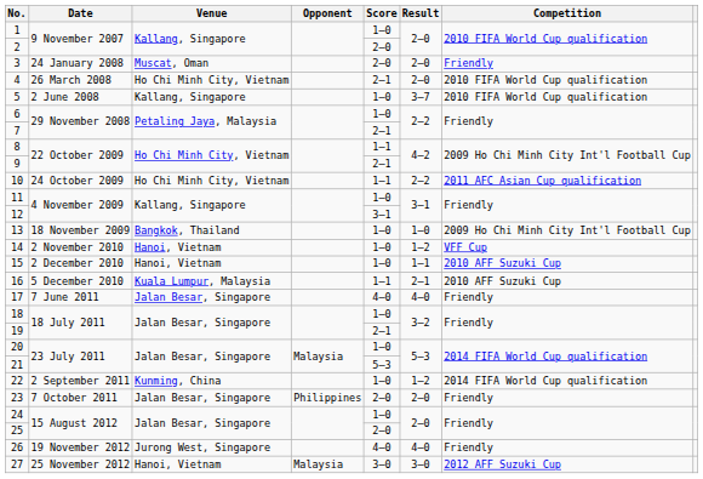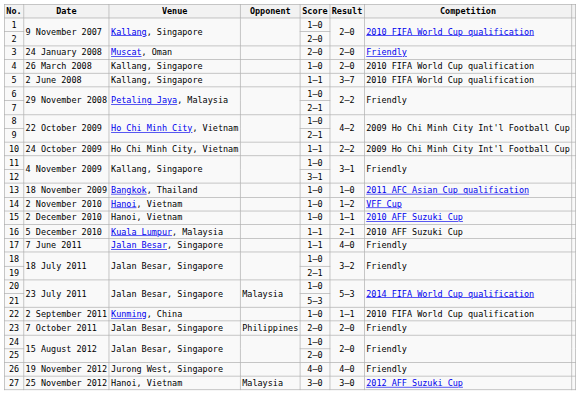 <table class="wikitable sortable">
 <tr>
 <th scope="col">No.</th>
 <th scope="col">Date</th>
 <th scope="col">Venue</th>
 <th scope="col">Opponent</th>
 <th scope="col">Score</th>
 <th scope="col">Result</th>
 <th scope="col">Competition</th>
 <th scope="col" class="unsortable"></th>
 </tr>
 <tr>
 <td align="center">1</td>
 <td rowspan="2">9 November 2007</td>
 <td rowspan="2"><a href='#'>Kallang</a>, Singapore</td>
 <td rowspan="2"></td>
 <td align="center">1–0</td>
 <td rowspan="2" style="text-align:center">2–0</td>
 <td rowspan="2"><a href='#'>2010 FIFA World Cup qualification</a></td>
 <td rowspan="2"></td>
 </tr>
 <tr>
 <td align="center">2</td>
 <td align="center">2–0</td>
 </tr>
 <tr>
 <td align="center">3</td>
 <td>24 January 2008</td>
 <td><a href='#'>Muscat</a>, Oman</td>
 <td></td>
 <td align="center">2–0</td>
 <td align="center">2–0</td>
 <td><a href='#'>Friendly</a></td>
 <td></td>
 </tr>
 <tr>
 <td align="center">4</td>
 <td>26 March 2008</td>
-<td>Ho Chi Minh City, Vietnam</td>
+<td>Kallang, Singapore</td>
 <td></td>
-<td align="center">2–1</td>
+<td align="center">1–0</td>
 <td align="center">2–0</td>
 <td>2010 FIFA World Cup qualification</td>
 <td></td>
 </tr>
 <tr>
 <td align="center">5</td>
 <td>2 June 2008</td>
 <td>Kallang, Singapore</td>
 <td></td>
-<td align="center">1–0</td>
+<td align="center">1–1</td>
 <td align="center">3–7</td>
 <td>2010 FIFA World Cup qualification</td>
 <td></td>
 </tr>
 <tr>
 <td align="center">6</td>
 <td rowspan="2">29 November 2008</td>
 <td rowspan="2"><a href='#'>Petaling Jaya</a>, Malaysia</td>
 <td rowspan="2"></td>
 <td align="center">1–0</td>
 <td rowspan="2" style="text-align:center">2–2</td>
 <td rowspan="2">Friendly</td>
 <td rowspan="2"></td>
 </tr>
 <tr>
 <td align="center">7</td>
 <td align="center">2–1</td>
 </tr>
 <tr>
 <td align="center">8</td>
 <td rowspan="2">22 October 2009</td>
 <td rowspan="2"><a href='#'>Ho Chi Minh City</a>, Vietnam</td>
 <td rowspan="2"></td>
-<td align="center">1–1</td>
+<td align="center">1–0</td>
 <td rowspan="2" style="text-align:center">4–2</td>
 <td rowspan="2">2009 Ho Chi Minh City Int'l Football Cup</td>
 <td rowspan="2"></td>
 </tr>
 <tr>
 <td align="center">9</td>
 <td align="center">2–1</td>
 </tr>
 <tr>
 <td align="center">10</td>
 <td>24 October 2009</td>
 <td>Ho Chi Minh City, Vietnam</td>
 <td></td>
 <td align="center">1–1</td>
 <td align="center">2–2</td>
-<td><a href='#'>2011 AFC Asian Cup qualification</a></td>
+<td>2009 Ho Chi Minh City Int'l Football Cup</td>
 <td></td>
 </tr>
 <tr>
 <td align="center">11</td>
 <td rowspan="2">4 November 2009</td>
 <td rowspan="2">Kallang, Singapore</td>
 <td rowspan="2"></td>
 <td align="center">1–0</td>
 <td rowspan="2" style="text-align:center">3–1</td>
 <td rowspan="2">Friendly</td>
 <td rowspan="2"></td>
 </tr>
 <tr>
 <td align="center">12</td>
 <td align="center">3–1</td>
 </tr>
 <tr>
 <td align="center">13</td>
 <td>18 November 2009</td>
 <td><a href='#'>Bangkok</a>, Thailand</td>
 <td></td>
 <td align="center">1–0</td>
 <td align="center">1–0</td>
-<td>2009 Ho Chi Minh City Int'l Football Cup</td>
+<td><a href='#'>2011 AFC Asian Cup qualification</a></td>
 <td></td>
 </tr>
 <tr>
 <td align="center">14</td>
 <td>2 November 2010</td>
 <td><a href='#'>Hanoi</a>, Vietnam</td>
 <td></td>
 <td align="center">1–0</td>
 <td align="center">1–2</td>
 <td><a href='#'>VFF Cup</a></td>
 <td></td>
 </tr>
 <tr>
 <td align="center">15</td>
 <td>2 December 2010</td>
 <td>Hanoi, Vietnam</td>
 <td></td>
 <td align="center">1–0</td>
 <td align="center">1–1</td>
 <td><a href='#'>2010 AFF Suzuki Cup</a></td>
 <td></td>
 </tr>
 <tr>
 <td align="center">16</td>
 <td>5 December 2010</td>
 <td><a href='#'>Kuala Lumpur</a>, Malaysia</td>
 <td></td>
 <td align="center">1–1</td>
 <td align="center">2–1</td>
 <td>2010 AFF Suzuki Cup</td>
 <td></td>
 </tr>
 <tr>
 <td align="center">17</td>
 <td>7 June 2011</td>
 <td><a href='#'>Jalan Besar</a>, Singapore</td>
 <td></td>
-<td align="center">4–0</td>
+<td align="center">1–1</td>
 <td align="center">4–0</td>
 <td>Friendly</td>
 <td></td>
 </tr>
 <tr>
 <td align="center">18</td>
 <td rowspan="2">18 July 2011</td>
 <td rowspan="2">Jalan Besar, Singapore</td>
 <td rowspan="2"></td>
 <td align="center">1–0</td>
 <td rowspan="2" style="text-align:center">3–2</td>
 <td rowspan="2">Friendly</td>
 <td rowspan="2"></td>
 </tr>
 <tr>
 <td align="center">19</td>
 <td align="center">2–1</td>
 </tr>
 <tr>
 <td align="center">20</td>
 <td rowspan="2">23 July 2011</td>
 <td rowspan="2">Jalan Besar, Singapore</td>
 <td rowspan="2"> Malaysia</td>
 <td align="center">1–0</td>
 <td rowspan="2" style="text-align:center">5–3</td>
 <td rowspan="2"><a href='#'>2014 FIFA World Cup qualification</a></td>
 <td rowspan="2"></td>
 </tr>
 <tr>
 <td align="center">21</td>
 <td align="center">5–3</td>
 </tr>
 <tr>
 <td align="center">22</td>
 <td>2 September 2011</td>
 <td><a href='#'>Kunming</a>, China</td>
 <td></td>
 <td align="center">1–0</td>
-<td align="center">1–2</td>
-<td>2014 FIFA World Cup qualification</td>
+<td align="center">1–1</td>
+<td>2010 FIFA World Cup qualification</td>
 <td></td>
 </tr>
 <tr>
 <td align="center">23</td>
 <td>7 October 2011</td>
 <td>Jalan Besar, Singapore</td>
 <td> Philippines</td>
 <td align="center">2–0</td>
 <td align="center">2–0</td>
 <td>Friendly</td>
 <td></td>
 </tr>
 <tr>
 <td align="center">24</td>
 <td rowspan="2">15 August 2012</td>
 <td rowspan="2">Jalan Besar, Singapore</td>
 <td rowspan="2"></td>
 <td align="center">1–0</td>
 <td rowspan="2" style="text-align:center">2–0</td>
 <td rowspan="2">Friendly</td>
 <td rowspan="2"></td>
 </tr>
 <tr>
 <td align="center">25</td>
 <td align="center">2–0</td>
 </tr>
 <tr>
 <td align="center">26</td>
 <td>19 November 2012</td>
 <td>Jurong West, Singapore</td>
 <td></td>
 <td align="center">4–0</td>
 <td align="center">4–0</td>
 <td>Friendly</td>
 <td></td>
 </tr>
 <tr>
 <td align="center">27</td>
 <td>25 November 2012</td>
 <td>Hanoi, Vietnam</td>
 <td> Malaysia</td>
 <td align="center">3–0</td>
 <td align="center">3–0</td>
 <td><a href='#'>2012 AFF Suzuki Cup</a></td>
 <td></td>
 </tr>
 </table>
